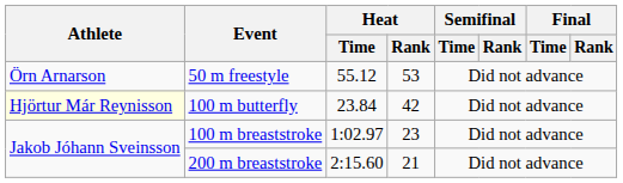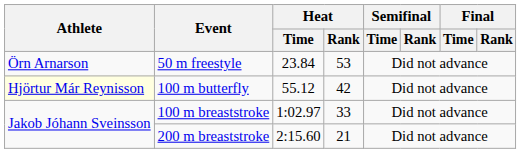 <table class=wikitable style="font-size:90%">
 <tr>
 <th rowspan=2>Athlete</th>
 <th rowspan=2>Event</th>
 <th colspan="2">Heat</th>
 <th colspan="2">Semifinal</th>
 <th colspan="2">Final</th>
 </tr>
 <tr style="font-size:95%">
 <th>Time</th>
 <th>Rank</th>
 <th>Time</th>
 <th>Rank</th>
 <th>Time</th>
 <th>Rank</th>
 </tr>
 <tr align=center>
 <td align=left><a href='#'>Örn Arnarson</a></td>
 <td align=left><a href='#'>50 m freestyle</a></td>
-<td>55.12</td>
+<td>23.84</td>
 <td>53</td>
 <td colspan=4>Did not advance</td>
 </tr>
 <tr align=center>
 <td align=left style="background: lightyellow;"><a href='#'>Hjörtur Már Reynisson</a></td>
 <td align=left><a href='#'>100 m butterfly</a></td>
-<td>23.84</td>
+<td>55.12</td>
 <td>42</td>
 <td colspan=4>Did not advance</td>
 </tr>
 <tr align=center>
 <td align=left rowspan=2><a href='#'>Jakob Jóhann Sveinsson</a></td>
 <td align=left><a href='#'>100 m breaststroke</a></td>
 <td>1:02.97</td>
-<td>23</td>
+<td>33</td>
 <td colspan=4>Did not advance</td>
 </tr>
 <tr align=center>
 <td align=left><a href='#'>200 m breaststroke</a></td>
 <td>2:15.60</td>
 <td>21</td>
 <td colspan=4>Did not advance</td>
 </tr>
 </table>
